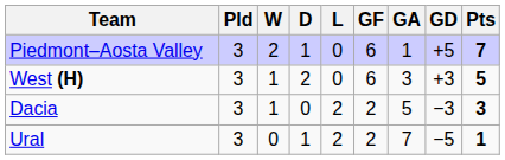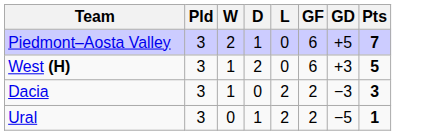 <table class="wikitable" style="text-align:center;">
 <tr>
 <th width=175>Team</th>
 <th width=20 abbr="Played">Pld</th>
 <th width=20 abbr="Won">W</th>
 <th width=20 abbr="Drawn">D</th>
 <th width=20 abbr="Lost">L</th>
 <th width=20 abbr="Goals for">GF</th>
-<th width=20 abbr="Goals against">GA</th>
 <th width=20 abbr="Goal difference">GD</th>
 <th width=20 abbr="Points">Pts</th>
 </tr>
 <tr bgcolor=#ccccff>
 <td align=left> <a href='#'>Piedmont–Aosta Valley</a></td>
 <td>3</td>
 <td>2</td>
 <td>1</td>
 <td>0</td>
 <td>6</td>
-<td>1</td>
 <td>+5</td>
 <td><strong>7</strong></td>
 </tr>
 <tr>
 <td align=left> <a href='#'>West</a> <strong>(H)</strong></td>
 <td>3</td>
 <td>1</td>
 <td>2</td>
 <td>0</td>
 <td>6</td>
-<td>3</td>
 <td>+3</td>
 <td><strong>5</strong></td>
 </tr>
 <tr>
 <td align=left> <a href='#'>Dacia</a></td>
 <td>3</td>
 <td>1</td>
 <td>0</td>
 <td>2</td>
 <td>2</td>
-<td>5</td>
 <td>−3</td>
 <td><strong>3</strong></td>
 </tr>
 <tr>
 <td align=left> <a href='#'>Ural</a></td>
 <td>3</td>
 <td>0</td>
 <td>1</td>
 <td>2</td>
 <td>2</td>
-<td>7</td>
 <td>−5</td>
 <td><strong>1</strong></td>
 </tr>
 </table>
